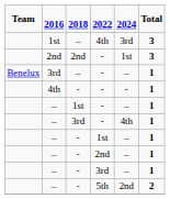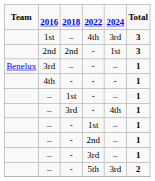 <table class="wikitable" style="text-align:center; font-size:90%">
 <tr bgcolor=>
 <td><strong>Team</strong></td>
 <td><strong><br><a href='#'>2016</a></strong></td>
 <td><strong><br><a href='#'>2018</a></strong></td>
 <td><strong><br><a href='#'>2022</a></strong></td>
 <td><strong><br><a href='#'>2024</a></strong></td>
 <td><strong>Total</strong></td>
 </tr>
 <tr>
 <td align=left></td>
 <td>1st</td>
 <td>–</td>
 <td>4th</td>
 <td>3rd</td>
 <td><strong>3</strong></td>
 </tr>
 <tr>
 <td align=left></td>
 <td>2nd</td>
 <td>2nd</td>
 <td>-</td>
 <td>1st</td>
 <td><strong>3</strong></td>
 </tr>
 <tr>
 <td align=left> <a href='#'>Benelux</a></td>
 <td>3rd</td>
 <td>–</td>
 <td>-</td>
 <td>–</td>
 <td><strong>1</strong></td>
 </tr>
 <tr>
 <td align=left></td>
 <td>4th</td>
 <td>-</td>
 <td>-</td>
 <td>-</td>
 <td><strong>1</strong></td>
 </tr>
 <tr>
 <td align=left></td>
 <td>–</td>
 <td>1st</td>
 <td>-</td>
 <td>–</td>
 <td><strong>1</strong></td>
 </tr>
 <tr>
 <td align=left></td>
 <td>–</td>
 <td>3rd</td>
 <td>-</td>
 <td>4th</td>
 <td><strong>1</strong></td>
 </tr>
 <tr>
 <td align=left></td>
 <td>–</td>
 <td>-</td>
 <td>1st</td>
 <td>–</td>
 <td><strong>1</strong></td>
 </tr>
 <tr>
 <td align=left></td>
 <td>–</td>
 <td>-</td>
 <td>2nd</td>
 <td>–</td>
 <td><strong>1</strong></td>
 </tr>
 <tr>
 <td align=left></td>
 <td>–</td>
 <td>-</td>
 <td>3rd</td>
 <td>–</td>
 <td><strong>1</strong></td>
 </tr>
 <tr>
 <td align=left></td>
 <td>–</td>
 <td>-</td>
 <td>5th</td>
-<td>2nd</td>
+<td>3rd</td>
 <td><strong>2</strong></td>
 </tr>
 <tr>
 </tr>
 </table>
